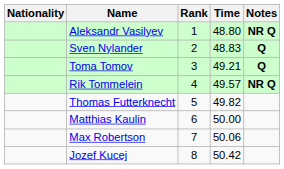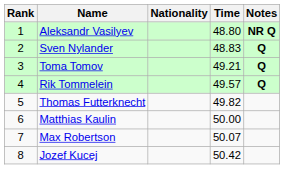 <table class="wikitable sortable" style="text-align:center">
 <tr>
+<th>Rank</th>
+<th>Name</th>
 <th>Nationality</th>
-<th>Name</th>
-<th>Rank</th>
 <th>Time</th>
 <th>Notes</th>
 </tr>
 <tr bgcolor=ccffcc>
+<td>1</td>
+<td align=left><a href='#'>Aleksandr Vasilyev</a></td>
 <td align=left></td>
-<td align=left><a href='#'>Aleksandr Vasilyev</a></td>
-<td>1</td>
 <td>48.80</td>
 <td><strong>NR Q</strong></td>
 </tr>
 <tr bgcolor=ccffcc>
+<td>2</td>
+<td align=left><a href='#'>Sven Nylander</a></td>
 <td align=left></td>
-<td align=left><a href='#'>Sven Nylander</a></td>
-<td>2</td>
 <td>48.83</td>
 <td><strong>Q</strong></td>
 </tr>
 <tr bgcolor=ccffcc>
+<td>3</td>
+<td align=left><a href='#'>Toma Tomov</a></td>
 <td align=left></td>
-<td align=left><a href='#'>Toma Tomov</a></td>
-<td>3</td>
 <td>49.21</td>
 <td><strong>Q</strong></td>
 </tr>
 <tr bgcolor=ccffcc>
+<td>4</td>
+<td align=left><a href='#'>Rik Tommelein</a></td>
 <td align=left></td>
-<td align=left><a href='#'>Rik Tommelein</a></td>
-<td>4</td>
 <td>49.57</td>
-<td><strong>NR Q</strong></td>
+<td><strong>Q</strong></td>
 </tr>
 <tr>
+<td>5</td>
+<td align=left><a href='#'>Thomas Futterknecht</a></td>
 <td align=left></td>
-<td align=left><a href='#'>Thomas Futterknecht</a></td>
-<td>5</td>
 <td>49.82</td>
 <td></td>
 </tr>
 <tr>
+<td>6</td>
+<td align=left><a href='#'>Matthias Kaulin</a></td>
 <td align=left></td>
-<td align=left><a href='#'>Matthias Kaulin</a></td>
-<td>6</td>
 <td>50.00</td>
 <td></td>
 </tr>
 <tr>
+<td>7</td>
+<td align=left><a href='#'>Max Robertson</a></td>
 <td align=left></td>
-<td align=left><a href='#'>Max Robertson</a></td>
-<td>7</td>
-<td>50.06</td>
+<td>50.07</td>
 <td></td>
 </tr>
 <tr>
+<td>8</td>
+<td align=left><a href='#'>Jozef Kucej</a></td>
 <td align=left></td>
-<td align=left><a href='#'>Jozef Kucej</a></td>
-<td>8</td>
 <td>50.42</td>
 <td></td>
 </tr>
 </table>
